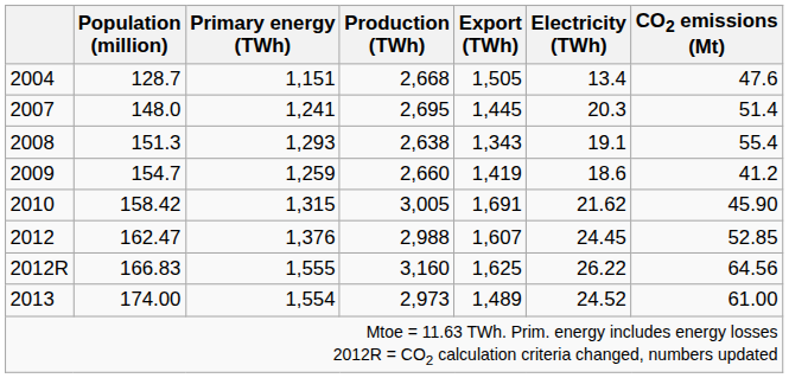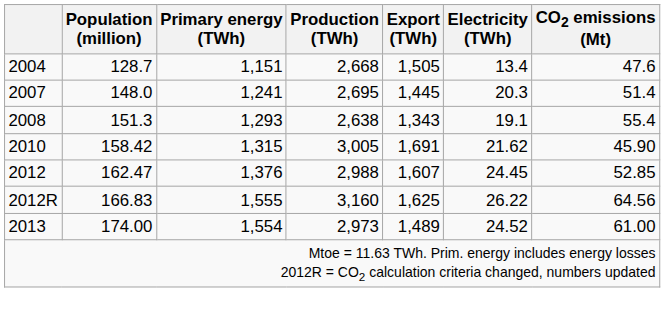 <table class="wikitable" style="text-align:right">
 <tr>
 <th></th>
 <th>Population<br> (million)</th>
 <th>Primary energy<br> (TWh)</th>
 <th>Production<br> (TWh)</th>
 <th>Export<br> (TWh)</th>
 <th>Electricity<br> (TWh)</th>
 <th>CO<sub>2</sub> emissions<br> (Mt)</th>
 </tr>
 <tr>
 <td align="left">2004</td>
 <td>128.7</td>
 <td>1,151</td>
 <td>2,668</td>
 <td>1,505</td>
 <td>13.4</td>
 <td>47.6</td>
 </tr>
 <tr>
 <td align="left">2007</td>
 <td>148.0</td>
 <td>1,241</td>
 <td>2,695</td>
 <td>1,445</td>
 <td>20.3</td>
 <td>51.4</td>
 </tr>
 <tr>
 <td align="left">2008</td>
 <td>151.3</td>
 <td>1,293</td>
 <td>2,638</td>
 <td>1,343</td>
 <td>19.1</td>
 <td>55.4</td>
-</tr>
-<tr>
-<td align="left">2009</td>
-<td>154.7</td>
-<td>1,259</td>
-<td>2,660</td>
-<td>1,419</td>
-<td>18.6</td>
-<td>41.2</td>
 </tr>
 <tr>
 <td align="left">2010</td>
 <td>158.42</td>
 <td>1,315</td>
 <td>3,005</td>
 <td>1,691</td>
 <td>21.62</td>
 <td>45.90</td>
 </tr>
 <tr>
 <td align="left">2012</td>
 <td>162.47</td>
 <td>1,376</td>
 <td>2,988</td>
 <td>1,607</td>
 <td>24.45</td>
 <td>52.85</td>
 </tr>
 <tr>
 <td align="left">2012R</td>
 <td>166.83</td>
 <td>1,555</td>
 <td>3,160</td>
 <td>1,625</td>
 <td>26.22</td>
 <td>64.56</td>
 </tr>
 <tr>
 <td align="left">2013</td>
 <td>174.00</td>
 <td>1,554</td>
 <td>2,973</td>
 <td>1,489</td>
 <td>24.52</td>
 <td>61.00</td>
 </tr>
 <tr>
 <td colspan=7><small> Mtoe = 11.63 TWh. Prim. energy includes energy losses <br>2012R = CO<sub>2</sub> calculation criteria changed, numbers updated </small></td>
 </tr>
 </table>
